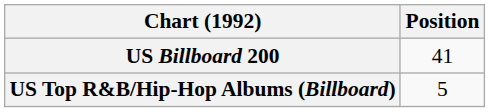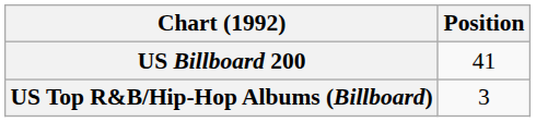 <table class="wikitable plainrowheaders" style="text-align:center">
 <tr>
 <th scope="col">Chart (1992)</th>
 <th scope="col">Position</th>
 </tr>
 <tr>
 <th scope="row">US <em>Billboard</em> 200</th>
 <td>41</td>
 </tr>
 <tr>
 <th scope="row">US Top R&B/Hip-Hop Albums (<em>Billboard</em>)</th>
-<td>5</td>
+<td>3</td>
 </tr>
 </table>
